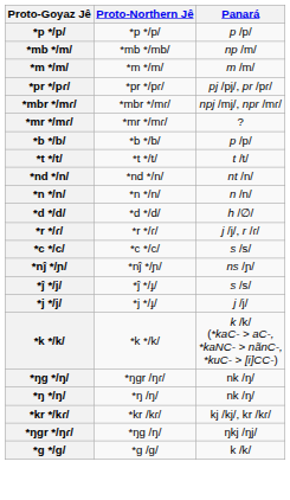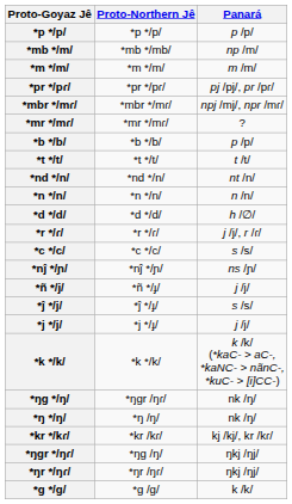 <table class="wikitable" style="text-align: center;">
 <tr>
 <th>Proto-Goyaz Jê</th>
 <th><a href='#'>Proto-Northern Jê</a></th>
 <th><a href='#'>Panará</a></th>
 </tr>
 <tr>
 <th>*p */p/</th>
 <td>*p */p/</td>
 <td><em>p</em> /p/</td>
 </tr>
 <tr>
 <th>*mb */m/</th>
 <td>*mb */mb/</td>
 <td><em>np</em> /m/</td>
 </tr>
 <tr>
 <th>*m */m/</th>
 <td>*m */m/</td>
 <td><em>m</em> /m/</td>
 </tr>
 <tr>
 <th>*pr */pɾ/</th>
 <td>*pr */pɾ/</td>
 <td><em>pj</em> /pj/, <em>pr</em> /pɾ/</td>
 </tr>
 <tr>
 <th>*mbr */mɾ/</th>
 <td>*mbr */mɾ/</td>
 <td><em>npj</em> /mj/, <em>npr</em> /mɾ/</td>
 </tr>
 <tr>
 <th>*mr */mɾ/</th>
 <td>*mr */mɾ/</td>
 <td>?</td>
 </tr>
 <tr>
 <th>*b */b/</th>
 <td>*b */b/</td>
 <td><em>p</em> /p/</td>
 </tr>
 <tr>
 <th>*t */t/</th>
 <td>*t */t/</td>
 <td><em>t</em> /t/</td>
 </tr>
 <tr>
 <th>*nd */n/</th>
 <td>*nd */n/</td>
 <td><em>nt</em> /n/</td>
 </tr>
 <tr>
 <th>*n */n/</th>
 <td>*n */n/</td>
 <td><em>n</em> /n/</td>
 </tr>
 <tr>
 <th>*d */d/</th>
 <td>*d */d/</td>
 <td><em>h</em> /∅/</td>
 </tr>
 <tr>
 <th>*r */ɾ/</th>
 <td>*r */ɾ/</td>
 <td><em>j</em> /j/, <em>r</em> /ɾ/</td>
 </tr>
 <tr>
 <th>*c */c/</th>
 <td>*c */c/</td>
 <td><em>s</em> /s/</td>
 </tr>
 <tr>
 <th>*nĵ */ɲ/</th>
 <td>*nĵ */ɲ/</td>
 <td><em>ns</em> /ɲ/</td>
 </tr>
 <tr>
+<th>*ñ */j/</th>
+<td>*ñ */ɟ/</td>
+<td><em>j</em> /j/</td>
+</tr>
+<tr>
 <th>*ĵ */j/</th>
 <td>*ĵ */ɟ/</td>
 <td><em>s</em> /s/</td>
 </tr>
 <tr>
 <th>*j */j/</th>
 <td>*j */ɟ/</td>
 <td><em>j</em> /j/</td>
 </tr>
 <tr>
 <th>*k */k/</th>
 <td>*k */k/</td>
 <td><em>k</em> /k/<br>(<em>*kaC- > aC-,<br>*kaNC- > nãnC-,<br>*kuC- > [i]CC-</em>)</td>
 </tr>
 <tr>
 <th>*ŋg */ŋ/</th>
 <td>*ŋgr /ŋɾ/</td>
 <td>nk /ŋ/</td>
 </tr>
 <tr>
 <th>*ŋ */ŋ/</th>
 <td>*ŋ /ŋ/</td>
 <td>nk /ŋ/</td>
 </tr>
 <tr>
 <th>*kr */kɾ/</th>
 <td>*kr /kɾ/</td>
 <td>kj /kj/, kr /kɾ/</td>
 </tr>
 <tr>
 <th>*ŋgr */ŋɾ/</th>
 <td>*ŋg /ŋ/</td>
 <td>ŋkj /ŋj/</td>
 </tr>
 <tr>
+<th>*ŋr */ŋɾ/</th>
+<td>*ŋr /ŋɾ/</td>
+<td>ŋkj /ŋj/</td>
+</tr>
+<tr>
 <th>*g */g/</th>
 <td>*g /g/</td>
 <td>k /k/</td>
 </tr>
 </table>
